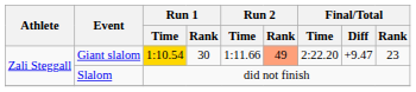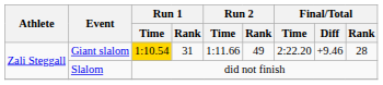 <table class="wikitable" style="font-size:90%">
 <tr>
 <th rowspan="2">Athlete</th>
 <th rowspan="2">Event</th>
 <th colspan="2">Run 1</th>
 <th colspan="2">Run 2</th>
 <th colspan="3">Final/Total</th>
 </tr>
 <tr>
 <th>Time</th>
 <th>Rank</th>
 <th>Time</th>
 <th>Rank</th>
 <th>Time</th>
 <th>Diff</th>
 <th>Rank</th>
 </tr>
 <tr align="center">
 <td align="left" rowspan=2><a href='#'>Zali Steggall</a></td>
 <td align="left"><a href='#'>Giant slalom</a></td>
 <td style="background: gold;">1:10.54</td>
-<td>30</td>
+<td>31</td>
 <td>1:11.66</td>
-<td style="background: lightsalmon;">49</td>
+<td>49</td>
 <td>2:22.20</td>
-<td>+9.47</td>
-<td>23</td>
+<td>+9.46</td>
+<td>28</td>
 </tr>
 <tr align="center">
 <td align="left"><a href='#'>Slalom</a></td>
 <td colspan=7>did not finish</td>
 </tr>
 <tr align="center">
 </tr>
 </table>
